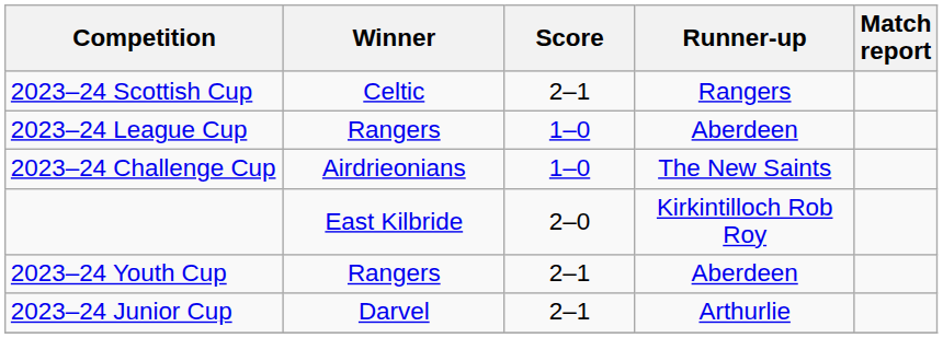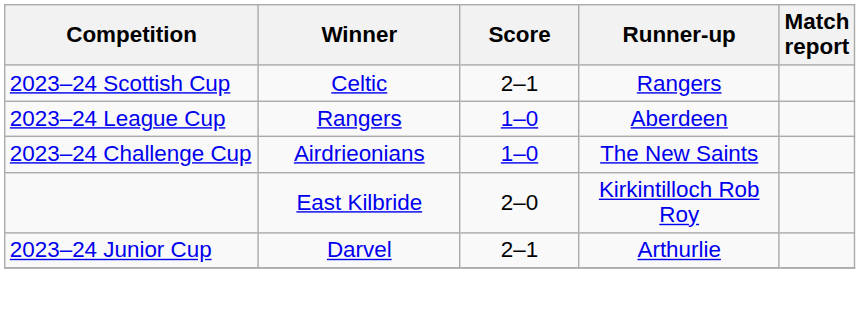 <table class="wikitable" style="text-align:center">
 <tr>
 <th width=180>Competition</th>
 <th width=140>Winner</th>
 <th width=80>Score</th>
 <th width=140>Runner-up</th>
 <th>Match report</th>
 </tr>
 <tr>
 <td align=left><a href='#'>2023–24 Scottish Cup</a></td>
 <td><a href='#'>Celtic</a></td>
 <td>2–1</td>
 <td><a href='#'>Rangers</a></td>
 <td></td>
 </tr>
 <tr>
 <td align=left><a href='#'>2023–24 League Cup</a></td>
 <td><a href='#'>Rangers</a></td>
 <td><a href='#'>1–0</a></td>
 <td><a href='#'>Aberdeen</a></td>
 <td></td>
 </tr>
 <tr>
 <td align=left><a href='#'>2023–24 Challenge Cup</a></td>
 <td><a href='#'>Airdrieonians</a></td>
 <td><a href='#'>1–0</a></td>
 <td><a href='#'>The New Saints</a></td>
 <td></td>
 </tr>
 <tr>
 <td align=left></td>
 <td><a href='#'>East Kilbride</a></td>
 <td>2–0</td>
 <td><a href='#'>Kirkintilloch Rob Roy</a></td>
 <td></td>
 </tr>
 <tr>
-<td align=left><a href='#'>2023–24 Youth Cup</a></td>
-<td><a href='#'>Rangers</a></td>
-<td>2–1</td>
-<td><a href='#'>Aberdeen</a></td>
-<td></td>
-</tr>
-<tr>
 <td align=left><a href='#'>2023–24 Junior Cup</a></td>
 <td><a href='#'>Darvel</a></td>
 <td>2–1</td>
 <td><a href='#'>Arthurlie</a></td>
 <td></td>
 </tr>
 <tr>
 </tr>
 </table>
